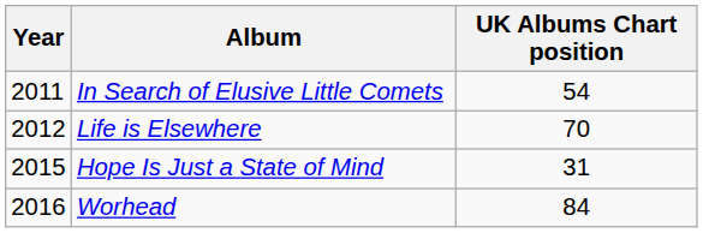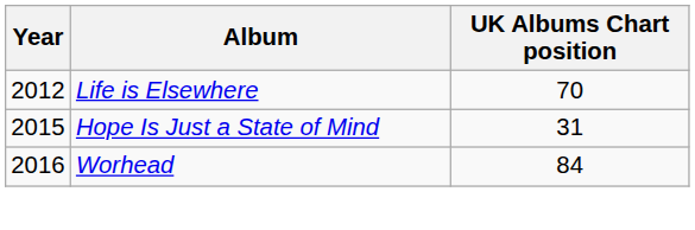 <table class="wikitable">
 <tr>
 <th style="width:18px;">Year</th>
 <th style="width:245px;">Album</th>
 <th style="width:150px;">UK Albums Chart position</th>
-</tr>
-<tr>
-<td>2011</td>
-<td><em><a href='#'>In Search of Elusive Little Comets</a></em><br></td>
-<td style="text-align:center;">54</td>
 </tr>
 <tr>
 <td>2012</td>
 <td><em><a href='#'>Life is Elsewhere</a></em><br></td>
 <td style="text-align:center;">70</td>
 </tr>
 <tr>
 <td>2015</td>
 <td><em><a href='#'>Hope Is Just a State of Mind</a></em><br></td>
 <td style="text-align:center;">31</td>
 </tr>
 <tr>
 <td>2016</td>
 <td><em><a href='#'>Worhead</a></em><br></td>
 <td style="text-align:center;">84</td>
 </tr>
 </table>
